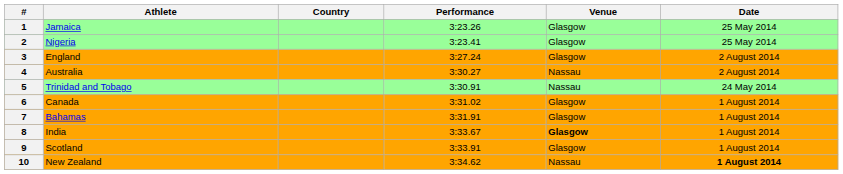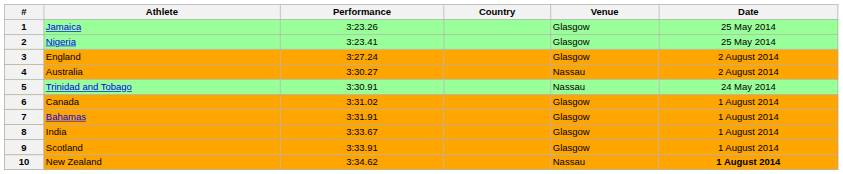 <table class="wikitable" width=100% style="font-size:90%; text-align:center;">
 <tr>
 <th>#</th>
 <th>Athlete</th>
+<th>Performance</th>
 <th>Country</th>
-<th>Performance</th>
 <th>Venue</th>
 <th>Date</th>
 </tr>
 <tr bgcolor="99FF99">
 <th>1</th>
 <td align=left><a href='#'>Jamaica</a></td>
+<td>3:23.26</td>
 <td align=left></td>
-<td>3:23.26</td>
 <td align=left> Glasgow</td>
 <td>25 May 2014</td>
 </tr>
 <tr bgcolor="99FF99">
 <th>2</th>
 <td align=left><a href='#'>Nigeria</a></td>
+<td>3:23.41</td>
 <td align=left></td>
-<td>3:23.41</td>
 <td align=left> Glasgow</td>
 <td>25 May 2014</td>
 </tr>
 <tr bgcolor="orange">
 <th>3</th>
 <td align=left>England</td>
+<td>3:27.24</td>
 <td align=left></td>
-<td>3:27.24</td>
 <td align=left> Glasgow</td>
 <td>2 August 2014</td>
 </tr>
 <tr bgcolor="orange">
 <th>4</th>
 <td align=left>Australia</td>
+<td>3:30.27</td>
 <td align=left></td>
-<td>3:30.27</td>
 <td align=left> Nassau</td>
 <td>2 August 2014</td>
 </tr>
 <tr bgcolor="99FF99">
 <th>5</th>
 <td align=left><a href='#'>Trinidad and Tobago</a></td>
+<td>3:30.91</td>
 <td align=left></td>
-<td>3:30.91</td>
 <td align=left> Nassau</td>
 <td>24 May 2014</td>
 </tr>
 <tr bgcolor="orange">
 <th>6</th>
 <td align=left>Canada</td>
+<td>3:31.02</td>
 <td align=left></td>
-<td>3:31.02</td>
 <td align=left> Glasgow</td>
 <td>1 August 2014</td>
 </tr>
 <tr bgcolor="orange">
 <th>7</th>
 <td align=left><a href='#'>Bahamas</a></td>
+<td>3:31.91</td>
 <td align=left></td>
-<td>3:31.91</td>
 <td align=left> Glasgow</td>
 <td>1 August 2014</td>
 </tr>
 <tr bgcolor="orange">
 <th>8</th>
 <td align=left>India</td>
+<td>3:33.67</td>
 <td align=left></td>
-<td>3:33.67</td>
-<td align=left><strong> Glasgow</strong></td>
+<td align=left> Glasgow</td>
 <td>1 August 2014</td>
 </tr>
 <tr bgcolor="orange">
 <th>9</th>
 <td align=left>Scotland</td>
+<td>3:33.91</td>
 <td align=left></td>
-<td>3:33.91</td>
 <td align=left> Glasgow</td>
 <td>1 August 2014</td>
 </tr>
 <tr bgcolor="orange">
 <th>10</th>
 <td align=left>New Zealand</td>
+<td>3:34.62</td>
 <td align=left></td>
-<td>3:34.62</td>
 <td align=left> Nassau</td>
 <td><strong>1 August 2014</strong></td>
 </tr>
 </table>
